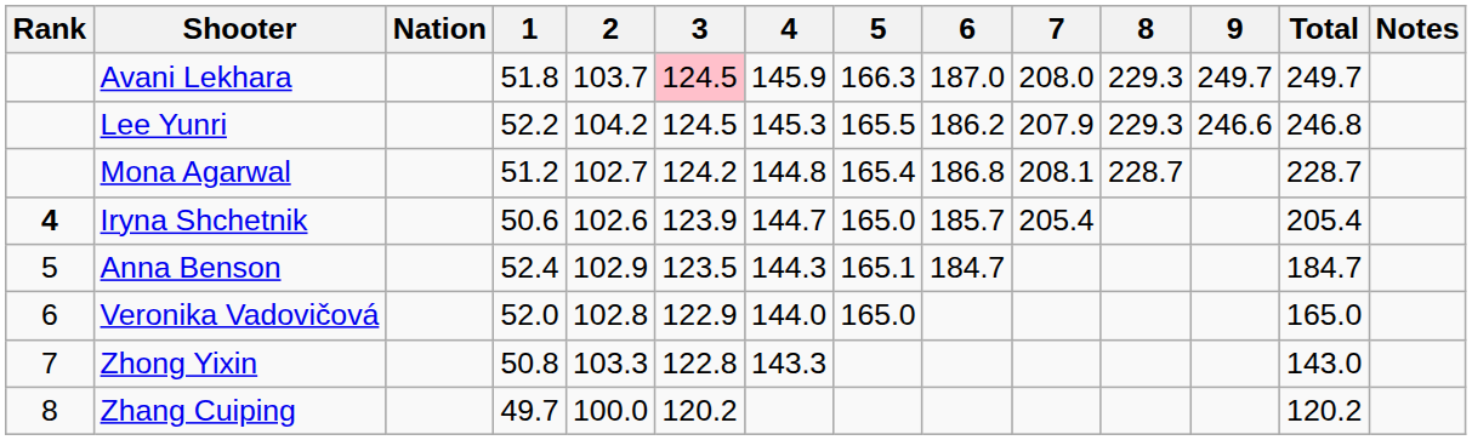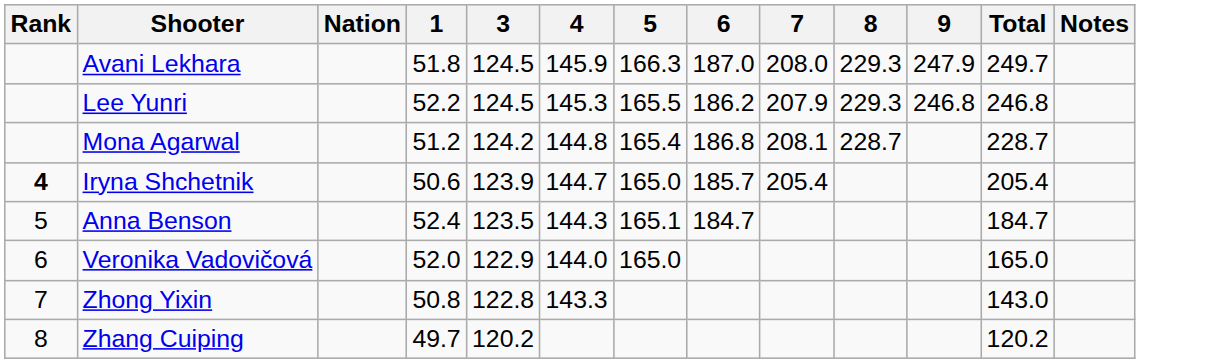 <table class="wikitable sortable" style="text-align:center">
 <tr>
 <th>Rank</th>
 <th>Shooter</th>
 <th>Nation</th>
 <th>1</th>
-<th>2</th>
 <th>3</th>
 <th>4</th>
 <th>5</th>
 <th>6</th>
 <th>7</th>
 <th>8</th>
 <th>9</th>
 <th>Total</th>
 <th>Notes</th>
 </tr>
 <tr>
 <td></td>
 <td align=left><a href='#'>Avani Lekhara</a></td>
 <td align=left></td>
 <td>51.8</td>
-<td>103.7</td>
-<td style="background: pink;">124.5</td>
+<td>124.5</td>
 <td>145.9</td>
 <td>166.3</td>
 <td>187.0</td>
 <td>208.0</td>
 <td>229.3</td>
-<td>249.7</td>
+<td>247.9</td>
 <td>249.7</td>
 <td></td>
 </tr>
 <tr>
 <td></td>
 <td align=left><a href='#'>Lee Yunri</a></td>
 <td align=left></td>
 <td>52.2</td>
-<td>104.2</td>
 <td>124.5</td>
 <td>145.3</td>
 <td>165.5</td>
 <td>186.2</td>
 <td>207.9</td>
 <td>229.3</td>
-<td>246.6</td>
+<td>246.8</td>
 <td>246.8</td>
 <td></td>
 </tr>
 <tr>
 <td></td>
 <td align=left><a href='#'>Mona Agarwal</a></td>
 <td align=left></td>
 <td>51.2</td>
-<td>102.7</td>
 <td>124.2</td>
 <td>144.8</td>
 <td>165.4</td>
 <td>186.8</td>
 <td>208.1</td>
 <td>228.7</td>
 <td></td>
 <td>228.7</td>
 <td></td>
 </tr>
 <tr>
 <td><strong>4</strong></td>
 <td align=left><a href='#'>Iryna Shchetnik</a></td>
 <td align=left></td>
 <td>50.6</td>
-<td>102.6</td>
 <td>123.9</td>
 <td>144.7</td>
 <td>165.0</td>
 <td>185.7</td>
 <td>205.4</td>
 <td></td>
 <td></td>
 <td>205.4</td>
 <td></td>
 </tr>
 <tr>
 <td>5</td>
 <td align=left><a href='#'>Anna Benson</a></td>
 <td align=left></td>
 <td>52.4</td>
-<td>102.9</td>
 <td>123.5</td>
 <td>144.3</td>
 <td>165.1</td>
 <td>184.7</td>
 <td></td>
 <td></td>
 <td></td>
 <td>184.7</td>
 <td></td>
 </tr>
 <tr>
 <td>6</td>
 <td align=left><a href='#'>Veronika Vadovičová</a></td>
 <td align=left></td>
 <td>52.0</td>
-<td>102.8</td>
 <td>122.9</td>
 <td>144.0</td>
 <td>165.0</td>
 <td></td>
 <td></td>
 <td></td>
 <td></td>
 <td>165.0</td>
 <td></td>
 </tr>
 <tr>
 <td>7</td>
 <td align=left><a href='#'>Zhong Yixin</a></td>
 <td align=left></td>
 <td>50.8</td>
-<td>103.3</td>
 <td>122.8</td>
 <td>143.3</td>
 <td></td>
 <td></td>
 <td></td>
 <td></td>
 <td></td>
 <td>143.0</td>
 <td></td>
 </tr>
 <tr>
 <td>8</td>
 <td align=left><a href='#'>Zhang Cuiping</a></td>
 <td align=left></td>
 <td>49.7</td>
-<td>100.0</td>
 <td>120.2</td>
 <td></td>
 <td></td>
 <td></td>
 <td></td>
 <td></td>
 <td></td>
 <td>120.2</td>
 <td></td>
 </tr>
 </table>
